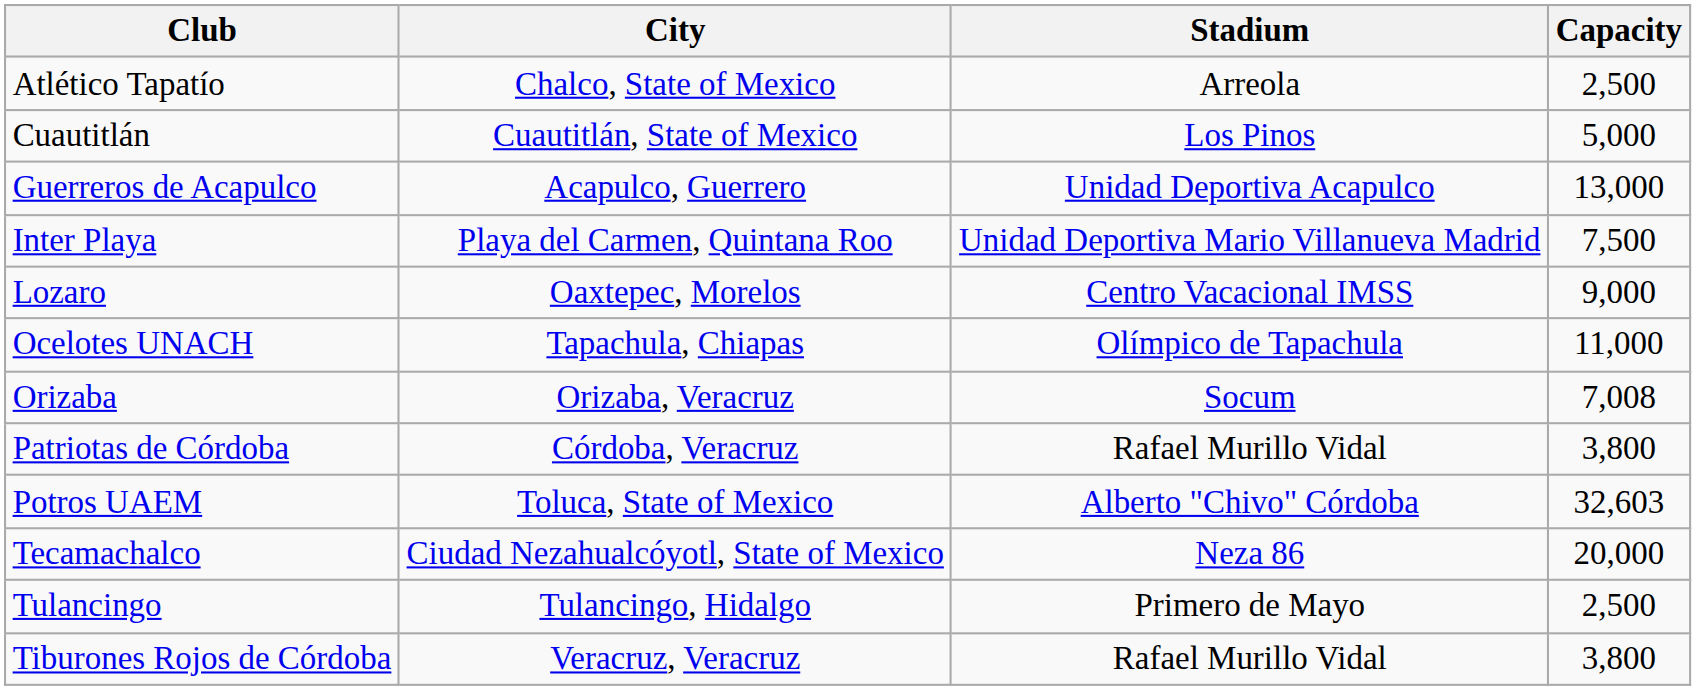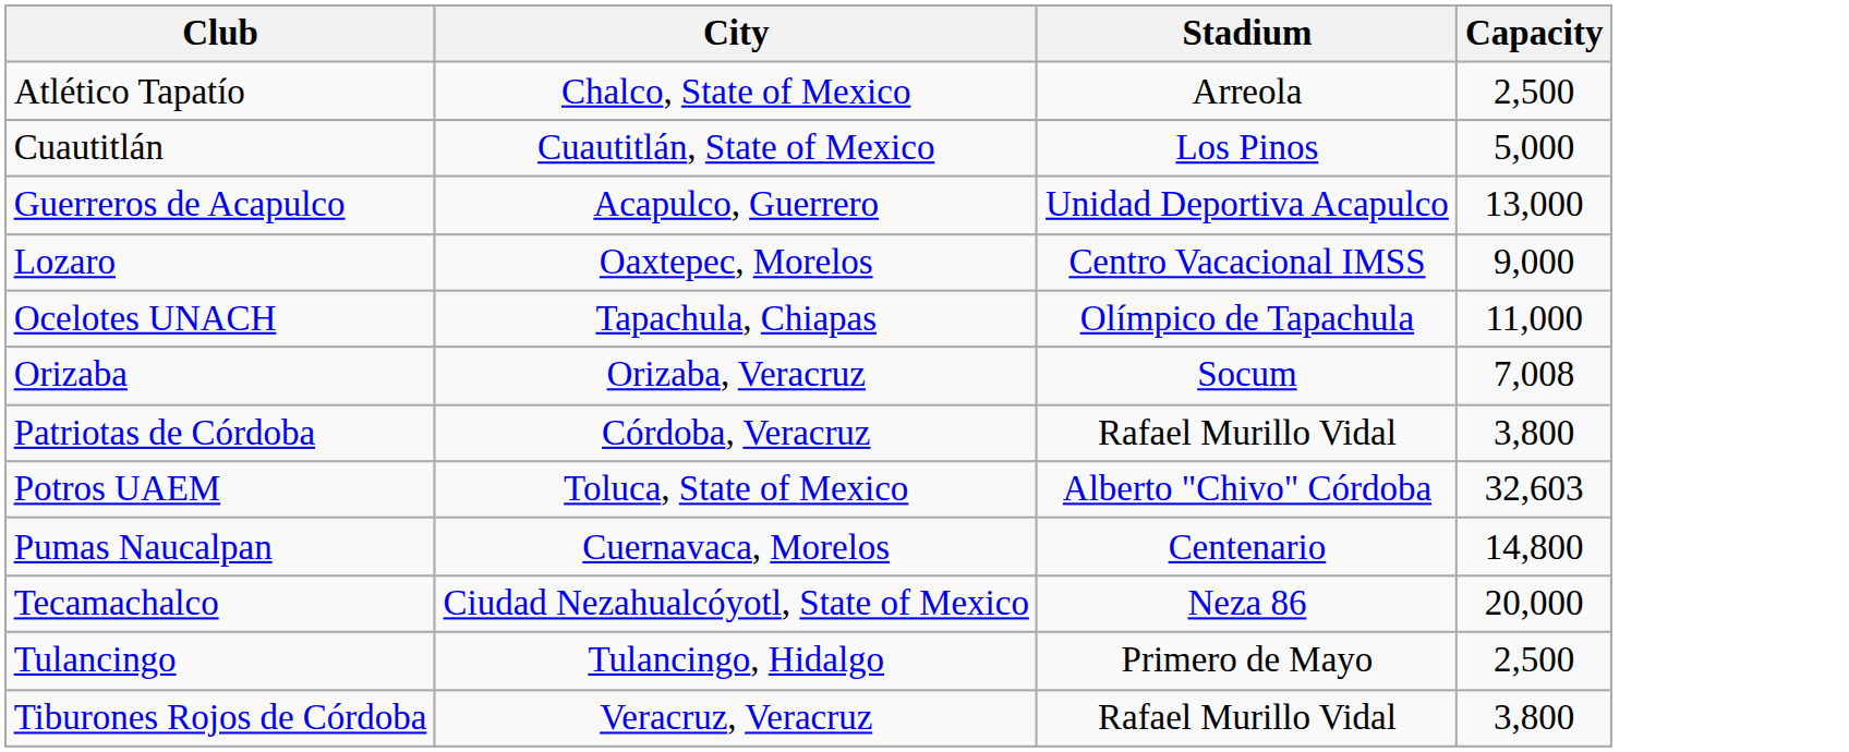 <table class="wikitable sortable" style="text-align: center;">
 <tr>
 <th>Club</th>
 <th>City</th>
 <th>Stadium</th>
 <th>Capacity</th>
 </tr>
 <tr>
 <td align="left">Atlético Tapatío</td>
 <td><a href='#'>Chalco</a>, <a href='#'>State of Mexico</a></td>
 <td>Arreola</td>
 <td>2,500</td>
 </tr>
 <tr>
 <td align="left">Cuautitlán</td>
 <td><a href='#'>Cuautitlán</a>, <a href='#'>State of Mexico</a></td>
 <td><a href='#'>Los Pinos</a></td>
 <td>5,000</td>
 </tr>
 <tr>
 <td align="left"><a href='#'>Guerreros de Acapulco</a></td>
 <td><a href='#'>Acapulco</a>, <a href='#'>Guerrero</a></td>
 <td><a href='#'>Unidad Deportiva Acapulco</a></td>
 <td>13,000</td>
-</tr>
-<tr>
-<td align="left"><a href='#'>Inter Playa</a></td>
-<td><a href='#'>Playa del Carmen</a>, <a href='#'>Quintana Roo</a></td>
-<td><a href='#'>Unidad Deportiva Mario Villanueva Madrid</a></td>
-<td>7,500</td>
 </tr>
 <tr>
 <td align="left"><a href='#'>Lozaro</a></td>
 <td><a href='#'>Oaxtepec</a>, <a href='#'>Morelos</a></td>
 <td><a href='#'>Centro Vacacional IMSS</a></td>
 <td>9,000</td>
 </tr>
 <tr>
 <td align="left"><a href='#'>Ocelotes UNACH</a></td>
 <td><a href='#'>Tapachula</a>, <a href='#'>Chiapas</a></td>
 <td><a href='#'>Olímpico de Tapachula</a></td>
 <td>11,000</td>
 </tr>
 <tr>
 <td align="left"><a href='#'>Orizaba</a></td>
 <td><a href='#'>Orizaba</a>, <a href='#'>Veracruz</a></td>
 <td><a href='#'>Socum</a></td>
 <td>7,008</td>
 </tr>
 <tr>
 <td align="left"><a href='#'>Patriotas de Córdoba</a></td>
 <td><a href='#'>Córdoba</a>, <a href='#'>Veracruz</a></td>
 <td>Rafael Murillo Vidal</td>
 <td>3,800</td>
 </tr>
 <tr>
 <td align="left"><a href='#'>Potros UAEM</a></td>
 <td><a href='#'>Toluca</a>, <a href='#'>State of Mexico</a></td>
 <td><a href='#'>Alberto "Chivo" Córdoba</a></td>
 <td>32,603</td>
 </tr>
 <tr>
+<td align="left"><a href='#'>Pumas Naucalpan</a></td>
+<td><a href='#'>Cuernavaca</a>, <a href='#'>Morelos</a></td>
+<td><a href='#'>Centenario</a></td>
+<td>14,800</td>
+</tr>
+<tr>
 <td align="left"><a href='#'>Tecamachalco</a></td>
 <td><a href='#'>Ciudad Nezahualcóyotl</a>, <a href='#'>State of Mexico</a></td>
 <td><a href='#'>Neza 86</a></td>
 <td>20,000</td>
 </tr>
 <tr>
 <td align="left"><a href='#'>Tulancingo</a></td>
 <td><a href='#'>Tulancingo</a>, <a href='#'>Hidalgo</a></td>
 <td>Primero de Mayo</td>
 <td>2,500</td>
 </tr>
 <tr>
 <td align="left"><a href='#'>Tiburones Rojos de Córdoba</a></td>
 <td><a href='#'>Veracruz</a>, <a href='#'>Veracruz</a></td>
 <td>Rafael Murillo Vidal</td>
 <td>3,800</td>
 </tr>
 </table>
